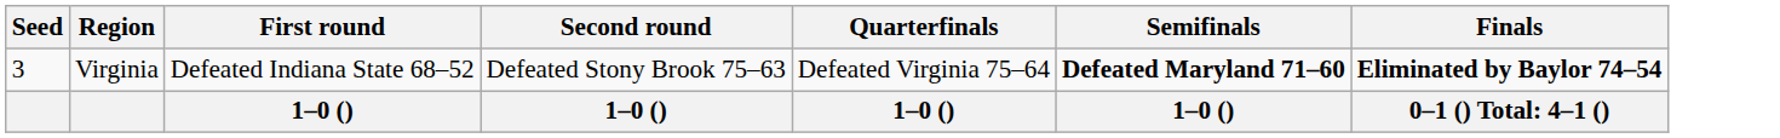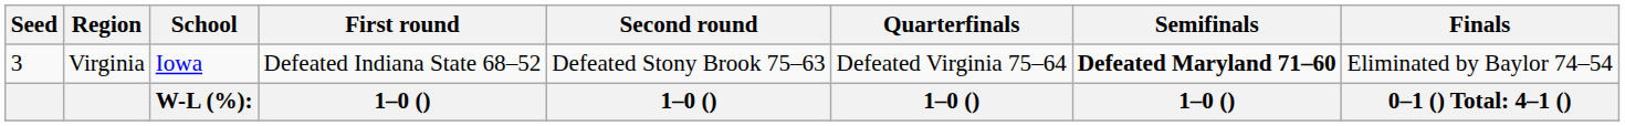 <table class="wikitable" style="white-space:nowrap; font-size:90%;">
 <tr>
 <th>Seed</th>
 <th>Region</th>
+<th>School</th>
 <th>First round</th>
 <th>Second round</th>
 <th>Quarterfinals</th>
 <th>Semifinals</th>
 <th>Finals</th>
 </tr>
 <tr>
 <td>3</td>
 <td>Virginia</td>
+<td><a href='#'>Iowa</a></td>
 <td>Defeated Indiana State 68–52</td>
 <td>Defeated Stony Brook 75–63</td>
 <td>Defeated Virginia 75–64</td>
 <td><strong>Defeated Maryland 71–60</strong></td>
-<td><strong>Eliminated by Baylor 74–54</strong></td>
+<td>Eliminated by Baylor 74–54</td>
 </tr>
 <tr>
 <th></th>
 <th></th>
+<th>W-L (%):</th>
 <th>1–0 ()</th>
 <th>1–0 ()</th>
 <th>1–0 ()</th>
 <th>1–0 ()</th>
 <th>0–1 () Total: 4–1 ()</th>
 </tr>
 </table>
